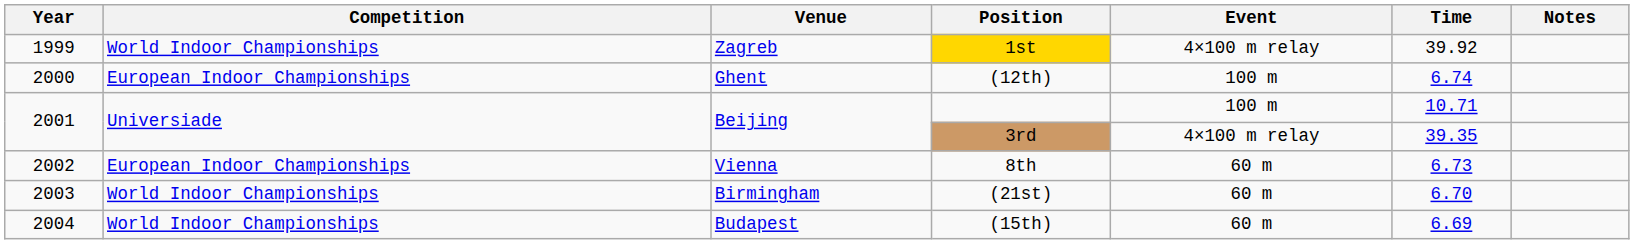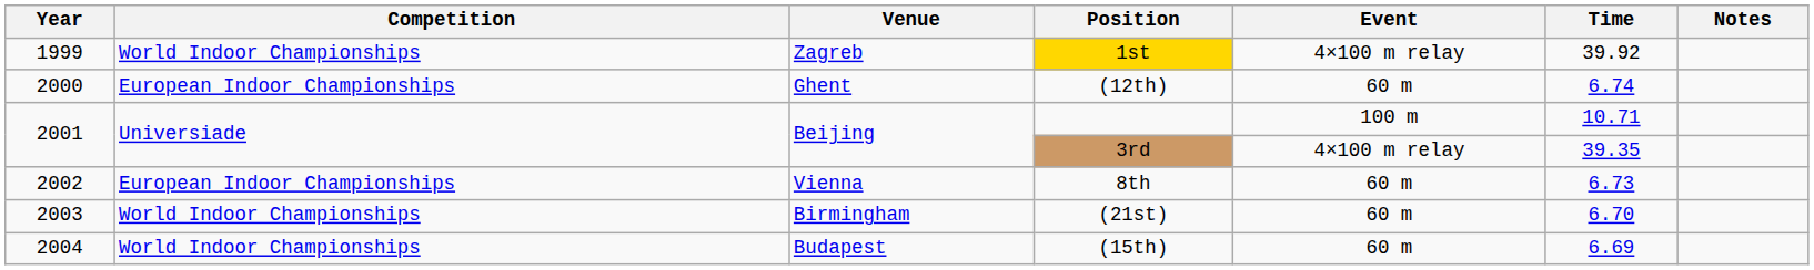 <table class="wikitable" width=55% style="font-size:90%; text-align:center;">
 <tr>
 <th>Year</th>
 <th>Competition</th>
 <th>Venue</th>
 <th>Position</th>
 <th>Event</th>
 <th>Time</th>
 <th>Notes</th>
 </tr>
 <tr>
 <td>1999</td>
 <td align=left><a href='#'>World Indoor Championships</a></td>
 <td align=left> <a href='#'>Zagreb</a></td>
 <td bgcolor=gold>1st</td>
 <td>4×100 m relay</td>
 <td>39.92</td>
 <td></td>
 </tr>
 <tr>
 <td>2000</td>
 <td align=left><a href='#'>European Indoor Championships</a></td>
 <td align=left> <a href='#'>Ghent</a></td>
 <td> (12th)</td>
-<td>100 m</td>
+<td>60 m</td>
 <td><a href='#'>6.74</a></td>
 <td></td>
 </tr>
 <tr>
 <td rowspan=2>2001</td>
 <td rowspan=2 align=left><a href='#'>Universiade</a></td>
 <td rowspan=2 align=left> <a href='#'>Beijing</a></td>
 <td></td>
 <td>100 m</td>
 <td><a href='#'>10.71</a></td>
 <td></td>
 </tr>
 <tr>
 <td bgcolor=cc9966>3rd</td>
 <td>4×100 m relay</td>
 <td><a href='#'>39.35</a></td>
 <td></td>
 </tr>
 <tr>
 <td>2002</td>
 <td align=left><a href='#'>European Indoor Championships</a></td>
 <td align=left> <a href='#'>Vienna</a></td>
 <td>8th</td>
 <td>60 m</td>
 <td><a href='#'>6.73</a></td>
 <td></td>
 </tr>
 <tr>
 <td>2003</td>
 <td align=left><a href='#'>World Indoor Championships</a></td>
 <td align=left> <a href='#'>Birmingham</a></td>
 <td> (21st)</td>
 <td>60 m</td>
 <td><a href='#'>6.70</a></td>
 <td></td>
 </tr>
 <tr>
 <td>2004</td>
 <td align=left><a href='#'>World Indoor Championships</a></td>
 <td align=left> <a href='#'>Budapest</a></td>
 <td> (15th)</td>
 <td>60 m</td>
 <td><a href='#'>6.69</a></td>
 <td></td>
 </tr>
 </table>
